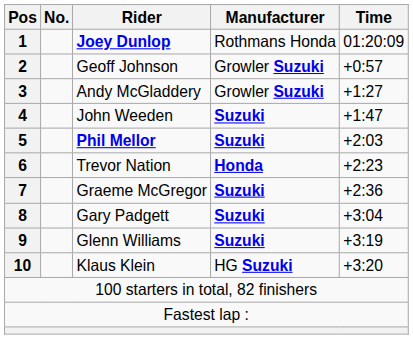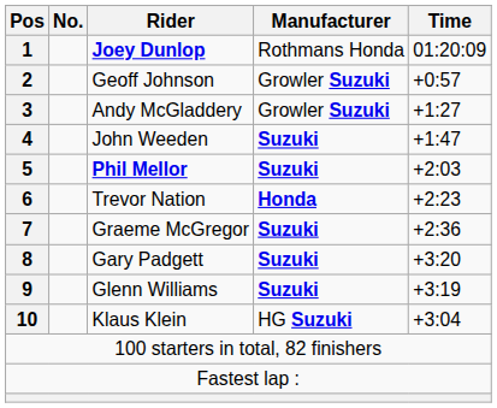 <table class="wikitable" style="font-size: 95%;">
 <tr>
 <th>Pos</th>
 <th>No.</th>
 <th>Rider</th>
 <th>Manufacturer</th>
 <th>Time</th>
 </tr>
 <tr>
 <th>1</th>
 <td></td>
 <td> <strong><a href='#'>Joey Dunlop</a></strong></td>
 <td>Rothmans Honda</td>
 <td>01:20:09</td>
 </tr>
 <tr>
 <th>2</th>
 <td></td>
 <td> Geoff Johnson</td>
 <td>Growler <strong><a href='#'>Suzuki</a></strong></td>
 <td>+0:57</td>
 </tr>
 <tr>
 <th>3</th>
 <td></td>
 <td> Andy McGladdery</td>
 <td>Growler <strong><a href='#'>Suzuki</a></strong></td>
 <td>+1:27</td>
 </tr>
 <tr>
 <th>4</th>
 <td></td>
 <td> John Weeden</td>
 <td><strong><a href='#'>Suzuki</a></strong></td>
 <td>+1:47</td>
 </tr>
 <tr>
 <th>5</th>
 <td></td>
 <td> <strong><a href='#'>Phil Mellor</a></strong></td>
 <td><strong><a href='#'>Suzuki</a></strong></td>
 <td>+2:03</td>
 </tr>
 <tr>
 <th>6</th>
 <td></td>
 <td> Trevor Nation</td>
 <td><strong><a href='#'>Honda</a></strong></td>
 <td>+2:23</td>
 </tr>
 <tr>
 <th>7</th>
 <td></td>
 <td> Graeme McGregor</td>
 <td><strong><a href='#'>Suzuki</a></strong></td>
 <td>+2:36</td>
 </tr>
 <tr>
 <th>8</th>
 <td></td>
 <td> Gary Padgett</td>
 <td><strong><a href='#'>Suzuki</a></strong></td>
-<td>+3:04</td>
+<td>+3:20</td>
 </tr>
 <tr>
 <th>9</th>
 <td></td>
 <td> Glenn Williams</td>
 <td><strong><a href='#'>Suzuki</a></strong></td>
 <td>+3:19</td>
 </tr>
 <tr>
 <th>10</th>
 <td></td>
 <td> Klaus Klein</td>
 <td>HG <strong><a href='#'>Suzuki</a></strong></td>
-<td>+3:20</td>
+<td>+3:04</td>
 </tr>
 <tr>
 <td colspan="5" align="center">100 starters in total, 82 finishers</td>
 </tr>
 <tr>
 <td colspan="5" align="center">Fastest lap :</td>
 </tr>
 <tr>
 <th colspan="5"></th>
 </tr>
 </table>
